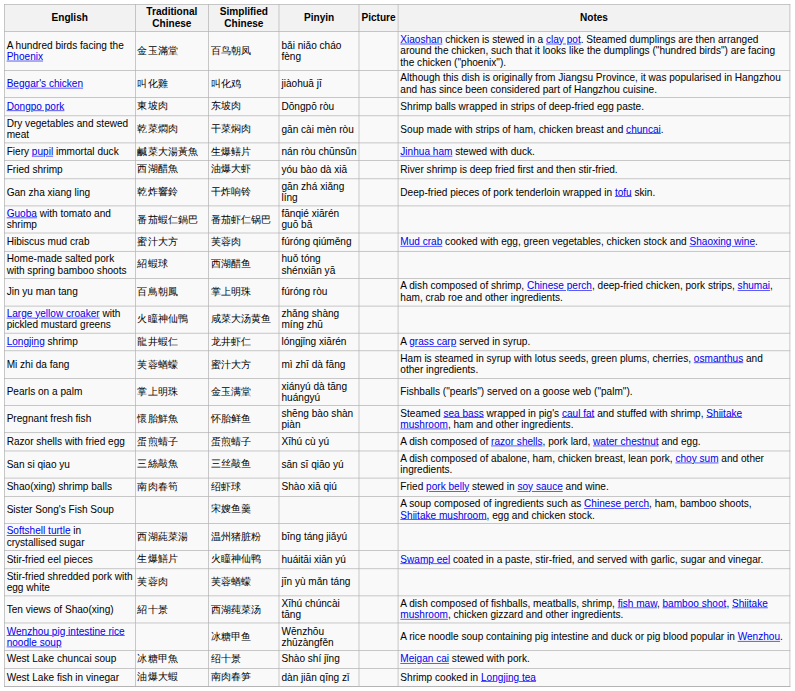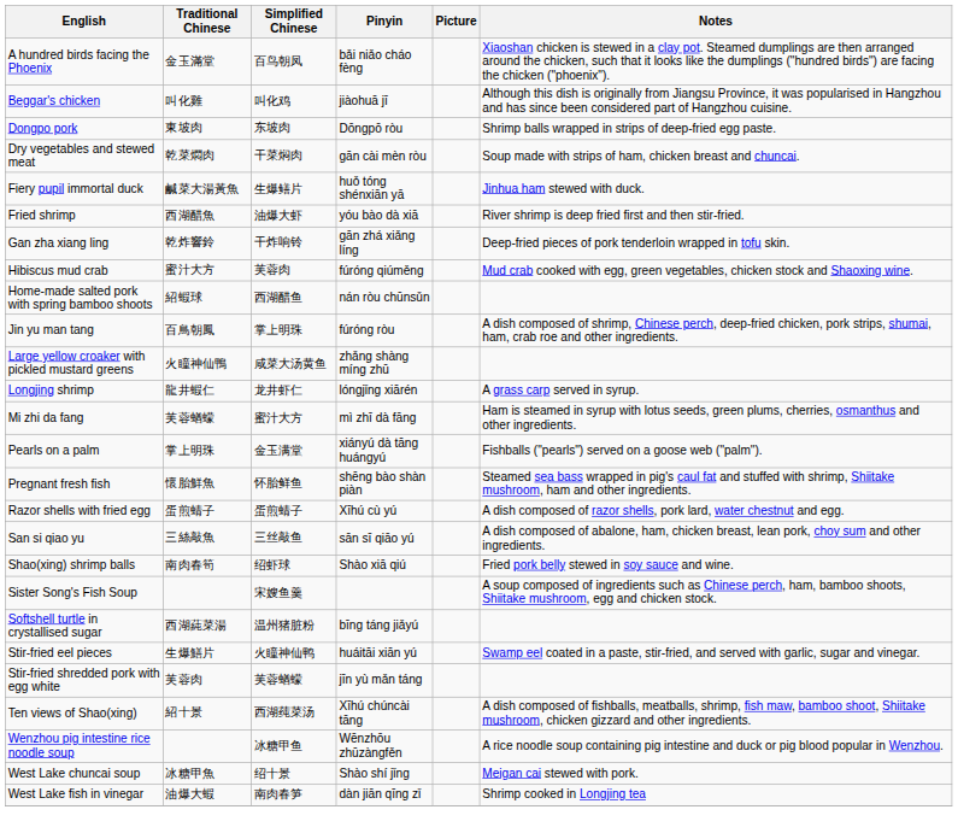 <table class="wikitable">
 <tr>
 <th>English</th>
 <th>Traditional Chinese</th>
 <th>Simplified Chinese</th>
 <th>Pinyin</th>
 <th>Picture</th>
 <th>Notes</th>
 </tr>
 <tr>
 <td>A hundred birds facing the <a href='#'>Phoenix</a></td>
 <td>金玉滿堂</td>
 <td>百鸟朝凤</td>
 <td>bǎi niǎo cháo fèng</td>
 <td></td>
 <td><a href='#'>Xiaoshan</a> chicken is stewed in a <a href='#'>clay pot</a>. Steamed dumplings are then arranged around the chicken, such that it looks like the dumplings ("hundred birds") are facing the chicken ("phoenix").</td>
 </tr>
 <tr>
 <td><a href='#'>Beggar's chicken</a></td>
 <td>叫化雞</td>
 <td>叫化鸡</td>
 <td>jiàohuā jī</td>
 <td></td>
 <td>Although this dish is originally from Jiangsu Province, it was popularised in Hangzhou and has since been considered part of Hangzhou cuisine.</td>
 </tr>
 <tr>
 <td><a href='#'>Dongpo pork</a></td>
 <td>東坡肉</td>
 <td>东坡肉</td>
 <td>Dōngpō ròu</td>
 <td></td>
 <td>Shrimp balls wrapped in strips of deep-fried egg paste.</td>
 </tr>
 <tr>
 <td>Dry vegetables and stewed meat</td>
 <td>乾菜燜肉</td>
 <td>干菜焖肉</td>
 <td>gān cài mèn ròu</td>
 <td></td>
 <td>Soup made with strips of ham, chicken breast and <a href='#'>chuncai</a>.</td>
 </tr>
 <tr>
 <td>Fiery <a href='#'>pupil</a> immortal duck</td>
 <td>鹹菜大湯黃魚</td>
 <td>生爆鳝片</td>
-<td>nán ròu chūnsǔn</td>
+<td>huǒ tóng shénxiān yā</td>
 <td></td>
 <td><a href='#'>Jinhua ham</a> stewed with duck.</td>
 </tr>
 <tr>
 <td>Fried shrimp</td>
 <td>西湖醋魚</td>
 <td>油爆大虾</td>
 <td>yóu bào dà xiā</td>
 <td></td>
 <td>River shrimp is deep fried first and then stir-fried.</td>
 </tr>
 <tr>
 <td>Gan zha xiang ling</td>
 <td>乾炸響鈴</td>
 <td>干炸响铃</td>
 <td>gān zhá xiǎng líng</td>
 <td></td>
 <td>Deep-fried pieces of pork tenderloin wrapped in <a href='#'>tofu</a> skin.</td>
 </tr>
 <tr>
-<td><a href='#'>Guoba</a> with tomato and shrimp</td>
-<td>番茄蝦仁鍋巴</td>
-<td>番茄虾仁锅巴</td>
-<td>fānqié xiārén guō bā</td>
-<td></td>
-<td></td>
-</tr>
-<tr>
 <td>Hibiscus mud crab</td>
 <td>蜜汁大方</td>
 <td>芙蓉肉</td>
 <td>fúróng qiúměng</td>
 <td></td>
 <td><a href='#'>Mud crab</a> cooked with egg, green vegetables, chicken stock and <a href='#'>Shaoxing wine</a>.</td>
 </tr>
 <tr>
 <td>Home-made salted pork with spring bamboo shoots</td>
 <td>紹蝦球</td>
 <td>西湖醋鱼</td>
-<td>huǒ tóng shénxiān yā</td>
+<td>nán ròu chūnsǔn</td>
 <td></td>
 <td></td>
 </tr>
 <tr>
 <td>Jin yu man tang</td>
 <td>百鳥朝鳳</td>
 <td>掌上明珠</td>
 <td>fúróng ròu</td>
 <td></td>
 <td>A dish composed of shrimp, <a href='#'>Chinese perch</a>, deep-fried chicken, pork strips, <a href='#'>shumai</a>, ham, crab roe and other ingredients.</td>
 </tr>
 <tr>
 <td><a href='#'>Large yellow croaker</a> with pickled mustard greens</td>
 <td>火瞳神仙鴨</td>
 <td>咸菜大汤黄鱼</td>
 <td>zhǎng shàng míng zhū</td>
 <td></td>
 <td></td>
 </tr>
 <tr>
 <td><a href='#'>Longjing</a> shrimp</td>
 <td>龍井蝦仁</td>
 <td>龙井虾仁</td>
 <td>lóngjǐng xiārén</td>
 <td></td>
 <td>A <a href='#'>grass carp</a> served in syrup.</td>
 </tr>
 <tr>
 <td>Mi zhi da fang</td>
 <td>芙蓉蝤蠓</td>
 <td>蜜汁大方</td>
 <td>mì zhī dà fāng</td>
 <td></td>
 <td>Ham is steamed in syrup with lotus seeds, green plums, cherries, <a href='#'>osmanthus</a> and other ingredients.</td>
 </tr>
 <tr>
 <td>Pearls on a palm</td>
 <td>掌上明珠</td>
 <td>金玉满堂</td>
 <td>xiányú dà tāng huángyú</td>
 <td></td>
 <td>Fishballs ("pearls") served on a goose web ("palm").</td>
 </tr>
 <tr>
 <td>Pregnant fresh fish</td>
 <td>懷胎鮮魚</td>
 <td>怀胎鲜鱼</td>
 <td>shēng bào shàn piàn</td>
 <td></td>
 <td>Steamed <a href='#'>sea bass</a> wrapped in pig's <a href='#'>caul fat</a> and stuffed with shrimp, <a href='#'>Shiitake mushroom</a>, ham and other ingredients.</td>
 </tr>
 <tr>
 <td>Razor shells with fried egg</td>
 <td>蛋煎蜻子</td>
 <td>蛋煎蜻子</td>
 <td>Xīhú cù yú</td>
 <td></td>
 <td>A dish composed of <a href='#'>razor shells</a>, pork lard, <a href='#'>water chestnut</a> and egg.</td>
 </tr>
 <tr>
 <td>San si qiao yu</td>
 <td>三絲敲魚</td>
 <td>三丝敲鱼</td>
 <td>sān sī qiāo yú</td>
 <td></td>
 <td>A dish composed of abalone, ham, chicken breast, lean pork, <a href='#'>choy sum</a> and other ingredients.</td>
 </tr>
 <tr>
 <td>Shao(xing) shrimp balls</td>
 <td>南肉春筍</td>
 <td>绍虾球</td>
 <td>Shào xiā qiú</td>
 <td></td>
 <td>Fried <a href='#'>pork belly</a> stewed in <a href='#'>soy sauce</a> and wine.</td>
 </tr>
 <tr>
 <td>Sister Song's Fish Soup</td>
 <td></td>
 <td>宋嫂鱼羹</td>
 <td></td>
 <td></td>
 <td>A soup composed of ingredients such as <a href='#'>Chinese perch</a>, ham, bamboo shoots, <a href='#'>Shiitake mushroom</a>, egg and chicken stock.</td>
 </tr>
 <tr>
 <td><a href='#'>Softshell turtle</a> in crystallised sugar</td>
 <td>西湖蒓菜湯</td>
 <td>温州猪脏粉</td>
 <td>bīng táng jiǎyú</td>
 <td></td>
 <td></td>
 </tr>
 <tr>
 <td>Stir-fried eel pieces</td>
 <td>生爆鱔片</td>
 <td>火瞳神仙鸭</td>
 <td>huáitāi xiān yú</td>
 <td></td>
 <td><a href='#'>Swamp eel</a> coated in a paste, stir-fried, and served with garlic, sugar and vinegar.</td>
 </tr>
 <tr>
 <td>Stir-fried shredded pork with egg white</td>
 <td>芙蓉肉</td>
 <td>芙蓉蝤蠓</td>
 <td>jīn yù mǎn táng</td>
 <td></td>
 <td></td>
 </tr>
 <tr>
 <td>Ten views of Shao(xing)</td>
 <td>紹十景</td>
 <td>西湖莼菜汤</td>
 <td>Xīhú chúncài tāng</td>
 <td></td>
 <td>A dish composed of fishballs, meatballs, shrimp, <a href='#'>fish maw</a>, <a href='#'>bamboo shoot</a>, <a href='#'>Shiitake mushroom</a>, chicken gizzard and other ingredients.</td>
 </tr>
 <tr>
 <td><a href='#'>Wenzhou pig intestine rice noodle soup</a></td>
 <td></td>
 <td>冰糖甲鱼</td>
 <td>Wēnzhōu zhūzàngfěn</td>
 <td></td>
 <td>A rice noodle soup containing pig intestine and duck or pig blood popular in <a href='#'>Wenzhou</a>.</td>
 </tr>
 <tr>
 <td>West Lake chuncai soup</td>
 <td>冰糖甲魚</td>
 <td>绍十景</td>
 <td>Shào shí jǐng</td>
 <td></td>
 <td><a href='#'>Meigan cai</a> stewed with pork.</td>
 </tr>
 <tr>
 <td>West Lake fish in vinegar</td>
 <td>油爆大蝦</td>
 <td>南肉春笋</td>
 <td>dàn jiān qīng zǐ</td>
 <td></td>
 <td>Shrimp cooked in <a href='#'>Longjing tea</a></td>
 </tr>
 <tr>
 </tr>
 </table>
